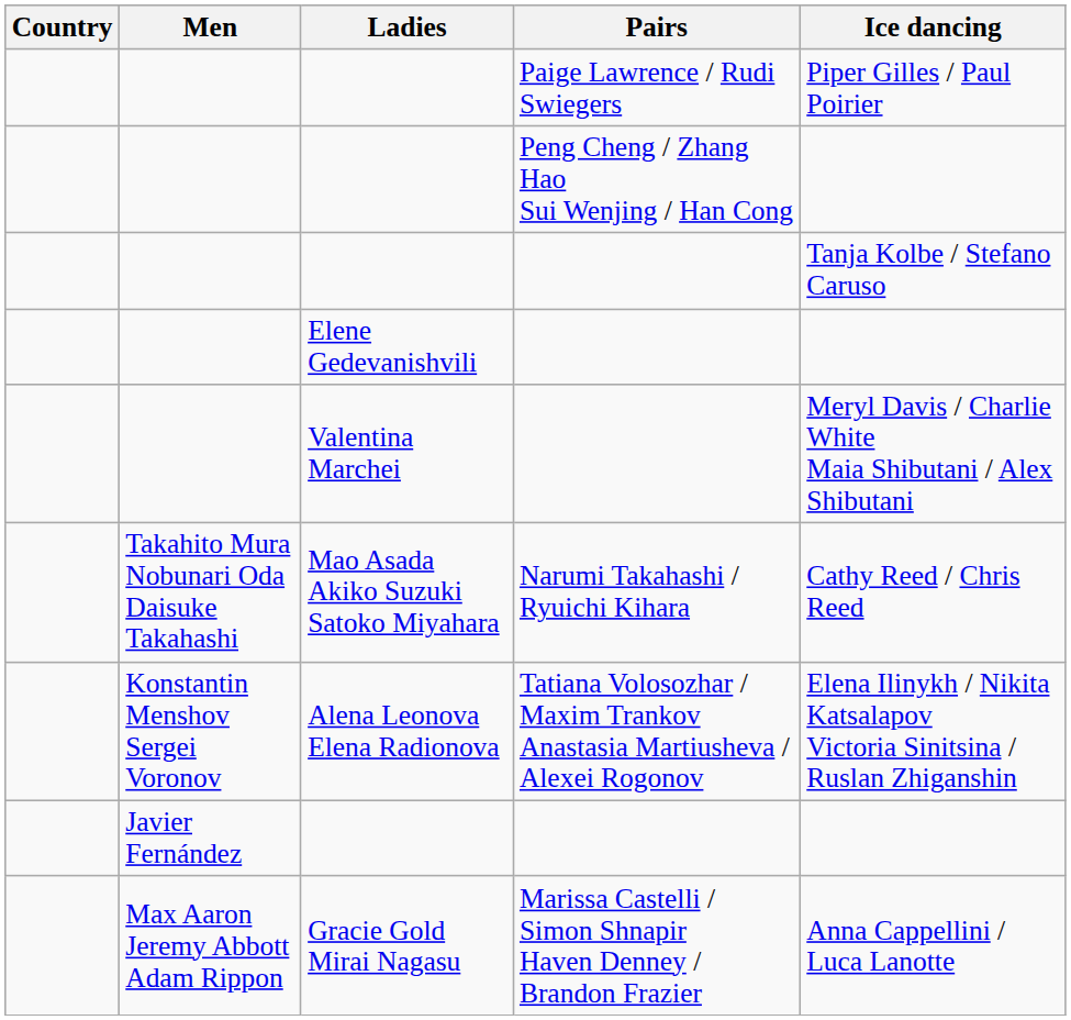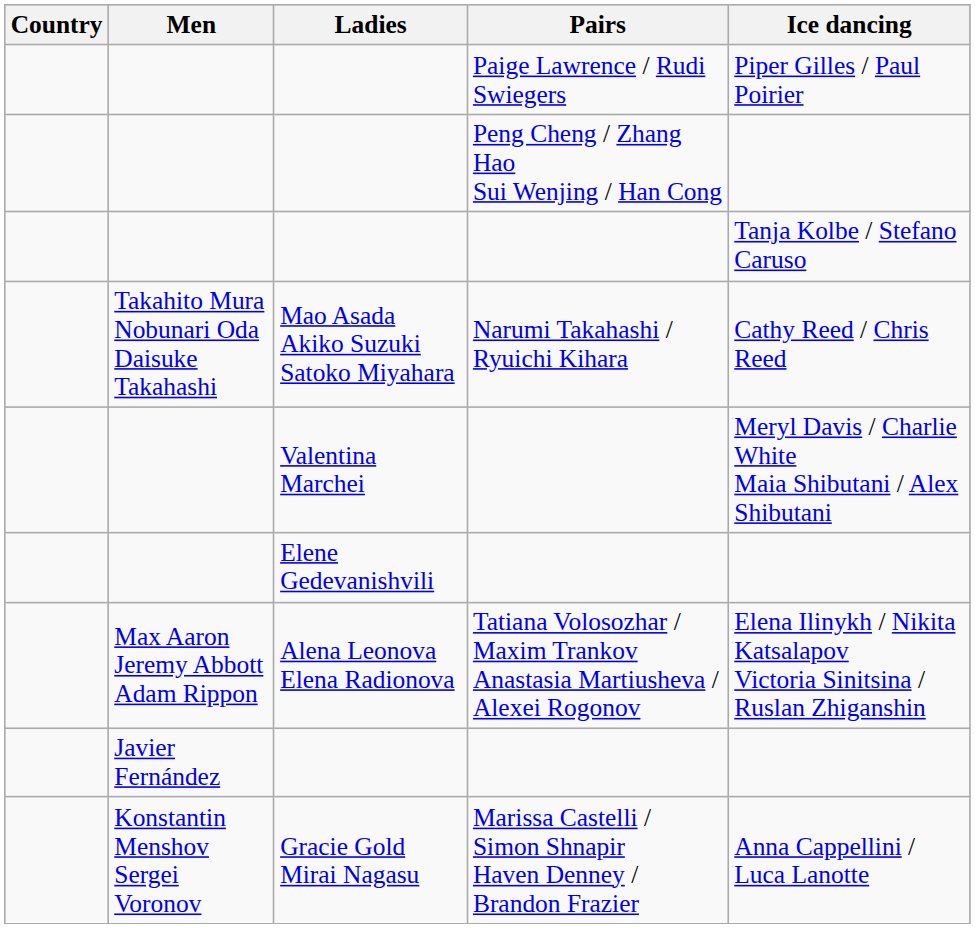 <table class="wikitable">
 <tr>
 <th>Country</th>
 <th>Men</th>
 <th>Ladies</th>
 <th>Pairs</th>
 <th>Ice dancing</th>
 </tr>
 <tr>
 <td></td>
 <td></td>
 <td></td>
 <td><a href='#'>Paige Lawrence</a> / <a href='#'>Rudi Swiegers</a></td>
 <td><a href='#'>Piper Gilles</a> / <a href='#'>Paul Poirier</a></td>
 </tr>
 <tr>
 <td></td>
 <td></td>
 <td></td>
 <td><a href='#'>Peng Cheng</a> / <a href='#'>Zhang Hao</a> <br> <a href='#'>Sui Wenjing</a> / <a href='#'>Han Cong</a></td>
 <td></td>
 </tr>
 <tr>
 <td></td>
 <td></td>
 <td></td>
 <td></td>
 <td><a href='#'>Tanja Kolbe</a> / <a href='#'>Stefano Caruso</a></td>
 </tr>
 <tr>
 <td></td>
-<td></td>
-<td><a href='#'>Elene Gedevanishvili</a></td>
-<td></td>
-<td></td>
+<td><a href='#'>Takahito Mura</a> <br> <a href='#'>Nobunari Oda</a> <br> <a href='#'>Daisuke Takahashi</a></td>
+<td><a href='#'>Mao Asada</a> <br> <a href='#'>Akiko Suzuki</a> <br> <a href='#'>Satoko Miyahara</a></td>
+<td><a href='#'>Narumi Takahashi</a> / <a href='#'>Ryuichi Kihara</a></td>
+<td><a href='#'>Cathy Reed</a> / <a href='#'>Chris Reed</a></td>
 </tr>
 <tr>
 <td></td>
 <td></td>
 <td><a href='#'>Valentina Marchei</a></td>
 <td></td>
 <td><a href='#'>Meryl Davis</a> / <a href='#'>Charlie White</a> <br> <a href='#'>Maia Shibutani</a> / <a href='#'>Alex Shibutani</a></td>
 </tr>
 <tr>
 <td></td>
-<td><a href='#'>Takahito Mura</a> <br> <a href='#'>Nobunari Oda</a> <br> <a href='#'>Daisuke Takahashi</a></td>
-<td><a href='#'>Mao Asada</a> <br> <a href='#'>Akiko Suzuki</a> <br> <a href='#'>Satoko Miyahara</a></td>
-<td><a href='#'>Narumi Takahashi</a> / <a href='#'>Ryuichi Kihara</a></td>
-<td><a href='#'>Cathy Reed</a> / <a href='#'>Chris Reed</a></td>
+<td></td>
+<td><a href='#'>Elene Gedevanishvili</a></td>
+<td></td>
+<td></td>
 </tr>
 <tr>
 <td></td>
-<td><a href='#'>Konstantin Menshov</a> <br> <a href='#'>Sergei Voronov</a></td>
+<td><a href='#'>Max Aaron</a> <br> <a href='#'>Jeremy Abbott</a> <br> <a href='#'>Adam Rippon</a></td>
 <td><a href='#'>Alena Leonova</a> <br> <a href='#'>Elena Radionova</a></td>
 <td><a href='#'>Tatiana Volosozhar</a> / <a href='#'>Maxim Trankov</a> <br> <a href='#'>Anastasia Martiusheva</a> / <a href='#'>Alexei Rogonov</a></td>
 <td><a href='#'>Elena Ilinykh</a> / <a href='#'>Nikita Katsalapov</a> <br> <a href='#'>Victoria Sinitsina</a> / <a href='#'>Ruslan Zhiganshin</a></td>
 </tr>
 <tr>
 <td></td>
 <td><a href='#'>Javier Fernández</a></td>
 <td></td>
 <td></td>
 <td></td>
 </tr>
 <tr>
 <td></td>
-<td><a href='#'>Max Aaron</a> <br> <a href='#'>Jeremy Abbott</a> <br> <a href='#'>Adam Rippon</a></td>
+<td><a href='#'>Konstantin Menshov</a> <br> <a href='#'>Sergei Voronov</a></td>
 <td><a href='#'>Gracie Gold</a> <br> <a href='#'>Mirai Nagasu</a></td>
 <td><a href='#'>Marissa Castelli</a> / <a href='#'>Simon Shnapir</a> <br> <a href='#'>Haven Denney</a> / <a href='#'>Brandon Frazier</a></td>
 <td><a href='#'>Anna Cappellini</a> / <a href='#'>Luca Lanotte</a></td>
 </tr>
 </table>
